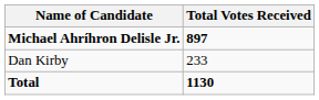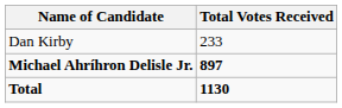 <table class="wikitable">
 <tr>
 <th>Name of Candidate</th>
 <th>Total Votes Received</th>
 </tr>
 <tr>
+<td>Dan Kirby</td>
+<td>233</td>
+</tr>
+<tr>
 <td><strong>Michael Ahríhron Delisle Jr.</strong></td>
 <td><strong>897</strong></td>
-</tr>
-<tr>
-<td>Dan Kirby</td>
-<td>233</td>
 </tr>
 <tr>
 <td><strong>Total</strong></td>
 <td><strong>1130</strong></td>
 </tr>
 </table>
